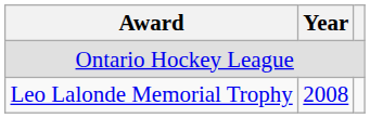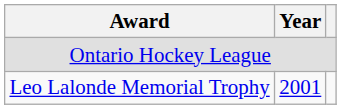 <table class="wikitable">
 <tr>
 <th>Award</th>
 <th>Year</th>
 <th></th>
 </tr>
 <tr ALIGN="center" bgcolor="#e0e0e0">
 <td colspan="3"><a href='#'>Ontario Hockey League</a></td>
 </tr>
 <tr>
 <td><a href='#'>Leo Lalonde Memorial Trophy</a></td>
-<td><a href='#'>2008</a></td>
+<td><a href='#'>2001</a></td>
 <td></td>
 </tr>
 </table>
